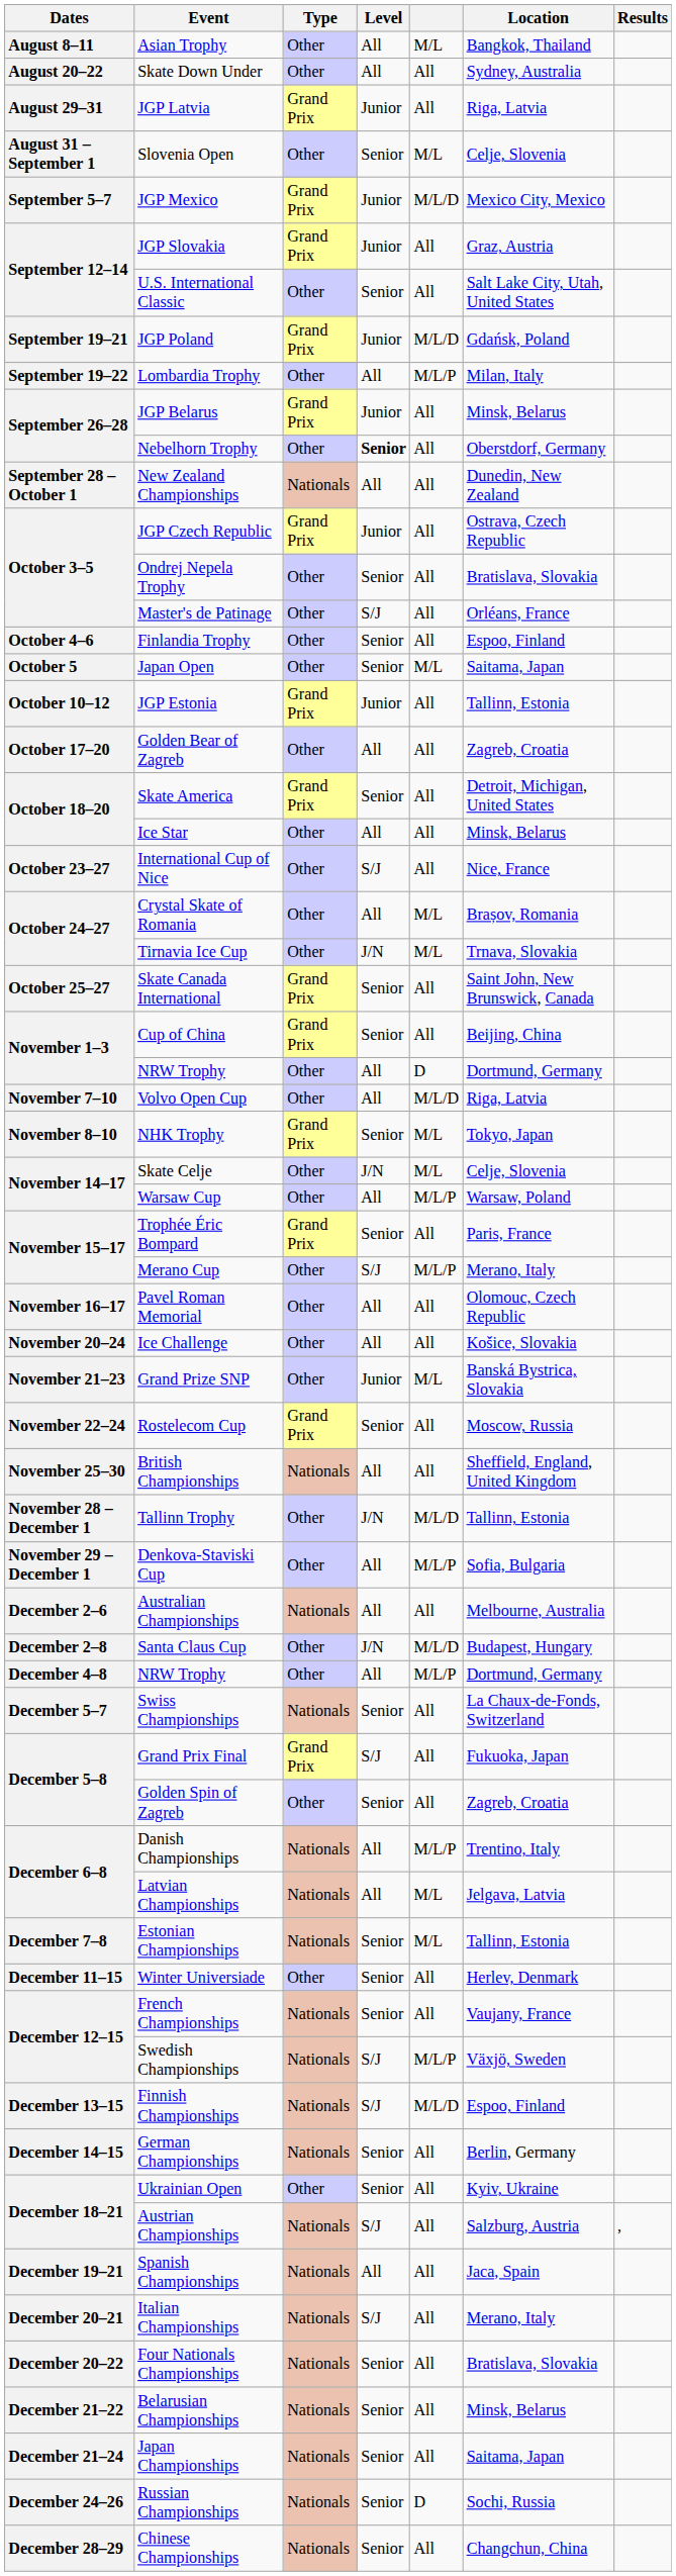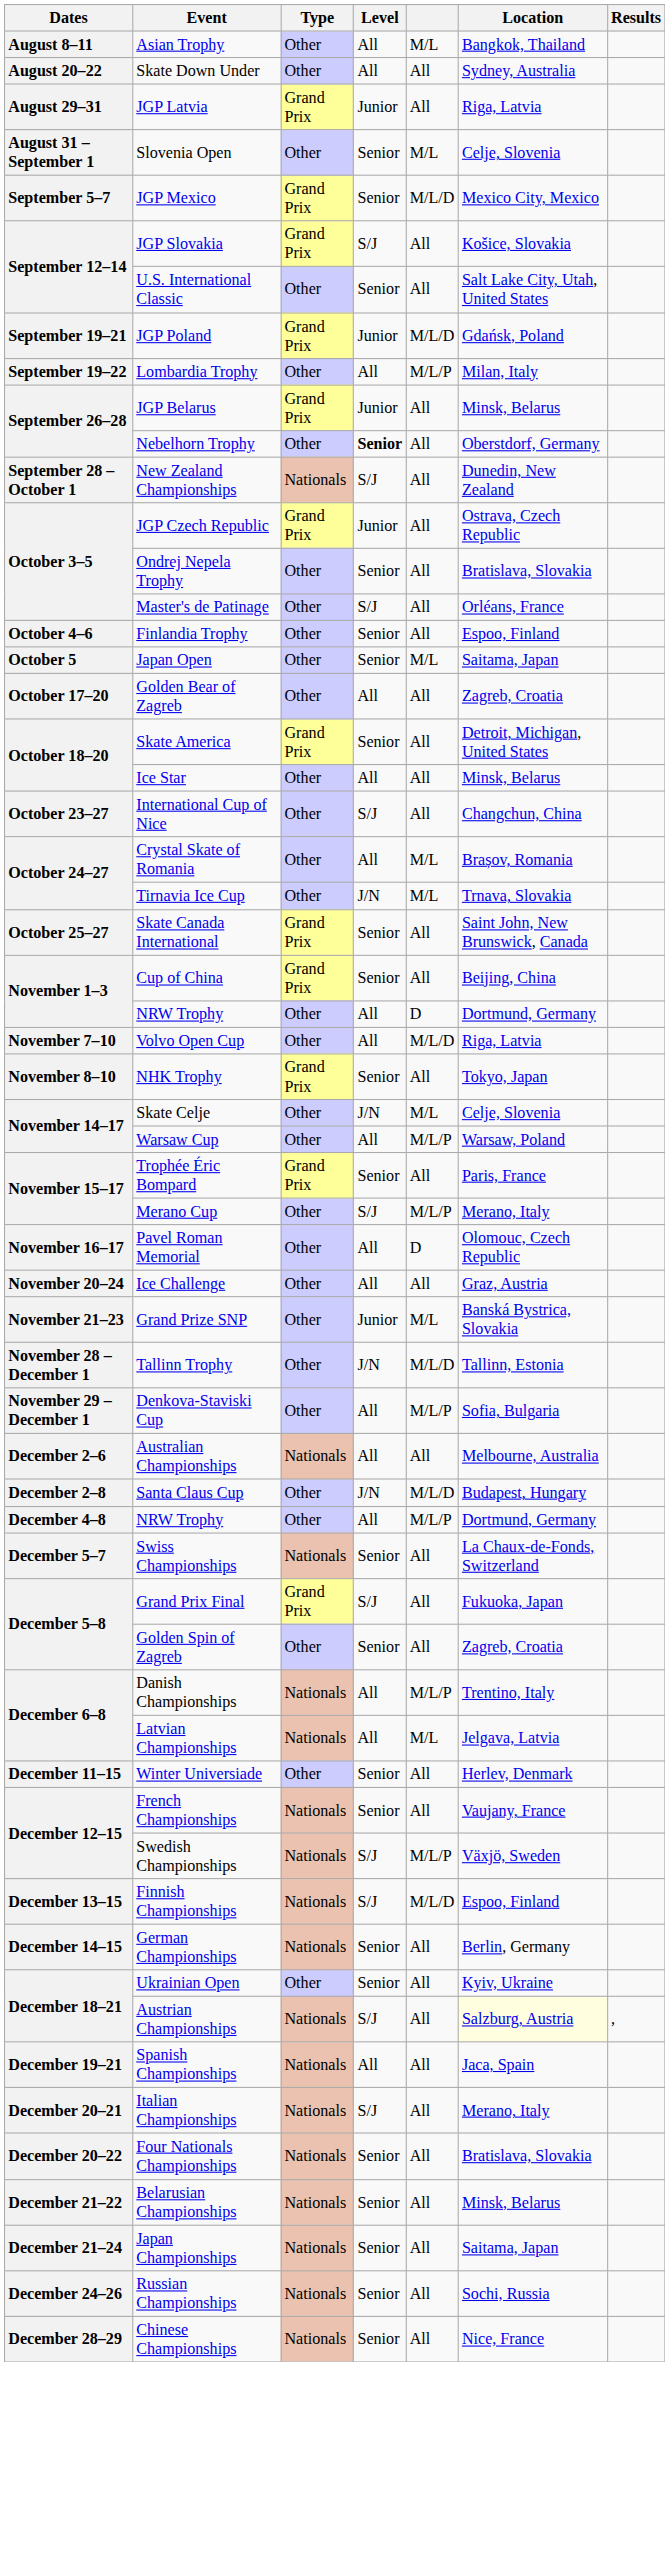 <table class="wikitable sortable" style="text-align:left; font-size:95%; width:100%">
 <tr>
 <th scope="col">Dates</th>
 <th scope="col">Event</th>
 <th scope="col">Type</th>
 <th scope="col" class="unsortable">Level</th>
 <th scope="col" class="unsortable"></th>
 <th scope="col" class="unsortable">Location</th>
 <th scope="col" class="unsortable">Results</th>
 </tr>
 <tr>
 <th scope="row" style="text-align:left">August 8–11</th>
 <td><a href='#'>Asian Trophy</a></td>
 <td bgcolor="ccccff">Other</td>
 <td>All</td>
 <td>M/L</td>
 <td><a href='#'>Bangkok, Thailand</a></td>
 <td></td>
 </tr>
 <tr>
 <th scope="row" style="text-align:left">August 20–22</th>
 <td>Skate Down Under</td>
 <td bgcolor="ccccff">Other</td>
 <td>All</td>
 <td>All</td>
 <td><a href='#'>Sydney, Australia</a></td>
 <td></td>
 </tr>
 <tr>
 <th scope="row" style="text-align:left">August 29–31</th>
 <td><a href='#'>JGP Latvia</a></td>
 <td bgcolor="FFFF99">Grand Prix</td>
 <td>Junior</td>
 <td>All</td>
 <td><a href='#'>Riga, Latvia</a></td>
 <td></td>
 </tr>
 <tr>
 <th scope="row" style="text-align:left">August 31 – September 1</th>
 <td>Slovenia Open</td>
 <td bgcolor="ccccff">Other</td>
 <td>Senior</td>
 <td>M/L</td>
 <td><a href='#'>Celje, Slovenia</a></td>
 <td></td>
 </tr>
 <tr>
 <th scope="row" style="text-align:left">September 5–7</th>
 <td><a href='#'>JGP Mexico</a></td>
 <td bgcolor="FFFF99">Grand Prix</td>
-<td>Junior</td>
+<td>Senior</td>
 <td>M/L/D</td>
 <td><a href='#'>Mexico City, Mexico</a></td>
 <td></td>
 </tr>
 <tr>
 <th scope="row" style="text-align:left" rowspan="2">September 12–14</th>
 <td><a href='#'>JGP Slovakia</a></td>
 <td bgcolor="FFFF99">Grand Prix</td>
-<td>Junior</td>
+<td>S/J</td>
 <td>All</td>
-<td><a href='#'>Graz, Austria</a></td>
+<td><a href='#'>Košice, Slovakia</a></td>
 <td></td>
 </tr>
 <tr>
 <td><a href='#'>U.S. International Classic</a></td>
 <td bgcolor="ccccff">Other</td>
 <td>Senior</td>
 <td>All</td>
 <td><a href='#'>Salt Lake City, Utah</a>, <a href='#'>United States</a></td>
 <td></td>
 </tr>
 <tr>
 <th scope="row" style="text-align:left">September 19–21</th>
 <td><a href='#'>JGP Poland</a></td>
 <td bgcolor="FFFF99">Grand Prix</td>
 <td>Junior</td>
 <td>M/L/D</td>
 <td><a href='#'>Gdańsk, Poland</a></td>
 <td></td>
 </tr>
 <tr>
 <th scope="row" style="text-align:left">September 19–22</th>
 <td><a href='#'>Lombardia Trophy</a></td>
 <td bgcolor="ccccff">Other</td>
 <td>All</td>
 <td>M/L/P</td>
 <td><a href='#'>Milan, Italy</a></td>
 <td></td>
 </tr>
 <tr>
 <th scope="row" style="text-align:left" rowspan="2">September 26–28</th>
 <td><a href='#'>JGP Belarus</a></td>
 <td bgcolor="FFFF99">Grand Prix</td>
 <td>Junior</td>
 <td>All</td>
 <td><a href='#'>Minsk, Belarus</a></td>
 <td></td>
 </tr>
 <tr>
 <td><a href='#'>Nebelhorn Trophy</a></td>
 <td bgcolor="ccccff">Other</td>
 <td><strong>Senior</strong></td>
 <td>All</td>
 <td><a href='#'>Oberstdorf, Germany</a></td>
 <td></td>
 </tr>
 <tr>
 <th scope="row" style="text-align:left">September 28 – October 1</th>
 <td><a href='#'>New Zealand Championships</a></td>
 <td bgcolor="EBC2AF">Nationals</td>
-<td>All</td>
+<td>S/J</td>
 <td>All</td>
 <td><a href='#'>Dunedin, New Zealand</a></td>
 <td></td>
 </tr>
 <tr>
 <th scope="row" style="text-align:left" rowspan="3">October 3–5</th>
 <td><a href='#'>JGP Czech Republic</a></td>
 <td bgcolor="FFFF99">Grand Prix</td>
 <td>Junior</td>
 <td>All</td>
 <td><a href='#'>Ostrava, Czech Republic</a></td>
 <td></td>
 </tr>
 <tr>
 <td><a href='#'>Ondrej Nepela Trophy</a></td>
 <td bgcolor="ccccff">Other</td>
 <td>Senior</td>
 <td>All</td>
 <td><a href='#'>Bratislava, Slovakia</a></td>
 <td></td>
 </tr>
 <tr>
 <td><a href='#'>Master's de Patinage</a></td>
 <td bgcolor="ccccff">Other</td>
 <td>S/J</td>
 <td>All</td>
 <td><a href='#'>Orléans, France</a></td>
 <td></td>
 </tr>
 <tr>
 <th scope="row" style="text-align:left">October 4–6</th>
 <td><a href='#'>Finlandia Trophy</a></td>
 <td bgcolor="ccccff">Other</td>
 <td>Senior</td>
 <td>All</td>
 <td><a href='#'>Espoo, Finland</a></td>
 <td></td>
 </tr>
 <tr>
 <th scope="row" style="text-align:left">October 5</th>
 <td><a href='#'>Japan Open</a></td>
 <td bgcolor="ccccff">Other</td>
 <td>Senior</td>
 <td>M/L</td>
 <td><a href='#'>Saitama, Japan</a></td>
 <td></td>
 </tr>
 <tr>
-<th scope="row" style="text-align:left">October 10–12</th>
-<td><a href='#'>JGP Estonia</a></td>
-<td bgcolor="FFFF99">Grand Prix</td>
-<td>Junior</td>
-<td>All</td>
-<td><a href='#'>Tallinn, Estonia</a></td>
-<td></td>
-</tr>
-<tr>
 <th scope="row" style="text-align:left">October 17–20</th>
 <td><a href='#'>Golden Bear of Zagreb</a></td>
 <td bgcolor="ccccff">Other</td>
 <td>All</td>
 <td>All</td>
 <td><a href='#'>Zagreb, Croatia</a></td>
 <td></td>
 </tr>
 <tr>
 <th scope="row" style="text-align:left" rowspan="2">October 18–20</th>
 <td><a href='#'>Skate America</a></td>
 <td bgcolor="FFFF99">Grand Prix</td>
 <td>Senior</td>
 <td>All</td>
 <td><a href='#'>Detroit, Michigan</a>, <a href='#'>United States</a></td>
 <td></td>
 </tr>
 <tr>
 <td><a href='#'>Ice Star</a></td>
 <td bgcolor="ccccff">Other</td>
 <td>All</td>
 <td>All</td>
 <td><a href='#'>Minsk, Belarus</a></td>
 <td></td>
 </tr>
 <tr>
 <th scope="row" style="text-align:left">October 23–27</th>
 <td><a href='#'>International Cup of Nice</a></td>
 <td bgcolor="ccccff">Other</td>
 <td>S/J</td>
 <td>All</td>
-<td><a href='#'>Nice, France</a></td>
+<td><a href='#'>Changchun, China</a></td>
 <td></td>
 </tr>
 <tr>
 <th scope="row" style="text-align:left" rowspan="2">October 24–27</th>
 <td><a href='#'>Crystal Skate of Romania</a></td>
 <td bgcolor="ccccff">Other</td>
 <td>All</td>
 <td>M/L</td>
 <td><a href='#'>Brașov, Romania</a></td>
 <td></td>
 </tr>
 <tr>
 <td><a href='#'>Tirnavia Ice Cup</a></td>
 <td bgcolor="ccccff">Other</td>
 <td>J/N</td>
 <td>M/L</td>
 <td><a href='#'>Trnava, Slovakia</a></td>
 <td> </td>
 </tr>
 <tr>
 <th scope="row" style="text-align:left">October 25–27</th>
 <td><a href='#'>Skate Canada International</a></td>
 <td bgcolor="FFFF99">Grand Prix</td>
 <td>Senior</td>
 <td>All</td>
 <td><a href='#'>Saint John, New Brunswick</a>, <a href='#'>Canada</a></td>
 <td></td>
 </tr>
 <tr>
 <th rowspan="2" scope="row" style="text-align:left">November 1–3</th>
 <td><a href='#'>Cup of China</a></td>
 <td bgcolor="FFFF99">Grand Prix</td>
 <td>Senior</td>
 <td>All</td>
 <td><a href='#'>Beijing, China</a></td>
 <td></td>
 </tr>
 <tr>
 <td><a href='#'>NRW Trophy</a></td>
 <td bgcolor="ccccff">Other</td>
 <td>All</td>
 <td>D</td>
 <td><a href='#'>Dortmund, Germany</a></td>
 <td></td>
 </tr>
 <tr>
 <th scope="row" style="text-align:left">November 7–10</th>
 <td><a href='#'>Volvo Open Cup</a></td>
 <td bgcolor="ccccff">Other</td>
 <td>All</td>
 <td>M/L/D</td>
 <td><a href='#'>Riga, Latvia</a></td>
 <td></td>
 </tr>
 <tr>
 <th scope="row" style="text-align:left">November 8–10</th>
 <td><a href='#'>NHK Trophy</a></td>
 <td bgcolor="FFFF99">Grand Prix</td>
 <td>Senior</td>
-<td>M/L</td>
+<td>All</td>
 <td><a href='#'>Tokyo, Japan</a></td>
 <td></td>
 </tr>
 <tr>
 <th scope="row" style="text-align:left" rowspan="2">November 14–17</th>
 <td>Skate Celje</td>
 <td bgcolor="ccccff">Other</td>
 <td>J/N</td>
 <td>M/L</td>
 <td><a href='#'>Celje, Slovenia</a></td>
 <td></td>
 </tr>
 <tr>
 <td><a href='#'>Warsaw Cup</a></td>
 <td bgcolor="ccccff">Other</td>
 <td>All</td>
 <td>M/L/P</td>
 <td><a href='#'>Warsaw, Poland</a></td>
 <td></td>
 </tr>
 <tr>
 <th scope="row" style="text-align:left" rowspan="2">November 15–17</th>
 <td><a href='#'>Trophée Éric Bompard</a></td>
 <td bgcolor="FFFF99">Grand Prix</td>
 <td>Senior</td>
 <td>All</td>
 <td><a href='#'>Paris, France</a></td>
 <td></td>
 </tr>
 <tr>
 <td><a href='#'>Merano Cup</a></td>
 <td bgcolor="ccccff">Other</td>
 <td>S/J</td>
 <td>M/L/P</td>
 <td><a href='#'>Merano, Italy</a></td>
 <td></td>
 </tr>
 <tr>
 <th scope="row" style="text-align:left">November 16–17</th>
 <td><a href='#'>Pavel Roman Memorial</a></td>
 <td bgcolor="ccccff">Other</td>
 <td>All</td>
-<td>All</td>
+<td>D</td>
 <td><a href='#'>Olomouc, Czech Republic</a></td>
 <td></td>
 </tr>
 <tr>
 <th scope="row" style="text-align:left">November 20–24</th>
 <td><a href='#'>Ice Challenge</a></td>
 <td bgcolor="ccccff">Other</td>
 <td>All</td>
 <td>All</td>
-<td><a href='#'>Košice, Slovakia</a></td>
+<td><a href='#'>Graz, Austria</a></td>
 <td></td>
 </tr>
 <tr>
 <th scope="row" style="text-align:left">November 21–23</th>
 <td><a href='#'>Grand Prize SNP</a></td>
 <td bgcolor="ccccff">Other</td>
 <td>Junior</td>
 <td>M/L</td>
 <td><a href='#'>Banská Bystrica, Slovakia</a></td>
-<td></td>
-</tr>
-<tr>
-<th scope="row" style="text-align:left">November 22–24</th>
-<td><a href='#'>Rostelecom Cup</a></td>
-<td bgcolor="FFFF99">Grand Prix</td>
-<td>Senior</td>
-<td>All</td>
-<td><a href='#'>Moscow, Russia</a></td>
-<td></td>
-</tr>
-<tr>
-<th scope="row" style="text-align:left">November 25–30</th>
-<td><a href='#'>British Championships</a></td>
-<td bgcolor="EBC2AF">Nationals</td>
-<td>All</td>
-<td>All</td>
-<td><a href='#'>Sheffield, England</a>, <a href='#'>United Kingdom</a></td>
 <td></td>
 </tr>
 <tr>
 <th scope="row" style="text-align:left">November 28 – December 1</th>
 <td><a href='#'>Tallinn Trophy</a></td>
 <td bgcolor="ccccff">Other</td>
 <td>J/N</td>
 <td>M/L/D</td>
 <td><a href='#'>Tallinn, Estonia</a></td>
 <td></td>
 </tr>
 <tr>
 <th scope="row" style="text-align:left">November 29 – December 1</th>
 <td><a href='#'>Denkova-Staviski Cup</a></td>
 <td bgcolor="ccccff">Other</td>
 <td>All</td>
 <td>M/L/P</td>
 <td><a href='#'>Sofia, Bulgaria</a></td>
 <td></td>
 </tr>
 <tr>
 <th scope="row" style="text-align:left">December 2–6</th>
 <td><a href='#'>Australian Championships</a></td>
 <td bgcolor="EBC2AF">Nationals</td>
 <td>All</td>
 <td>All</td>
 <td><a href='#'>Melbourne, Australia</a></td>
 <td></td>
 </tr>
 <tr>
 <th scope="row" style="text-align:left">December 2–8</th>
 <td><a href='#'>Santa Claus Cup</a></td>
 <td bgcolor="ccccff">Other</td>
 <td>J/N</td>
 <td>M/L/D</td>
 <td><a href='#'>Budapest, Hungary</a></td>
 <td></td>
 </tr>
 <tr>
 <th scope="row" style="text-align:left">December 4–8</th>
 <td><a href='#'>NRW Trophy</a></td>
 <td bgcolor="ccccff">Other</td>
 <td>All</td>
 <td>M/L/P</td>
 <td><a href='#'>Dortmund, Germany</a></td>
 <td></td>
 </tr>
 <tr>
 <th scope="row" style="text-align:left">December 5–7</th>
 <td><a href='#'>Swiss Championships</a></td>
 <td bgcolor="EBC2AF">Nationals</td>
 <td>Senior</td>
 <td>All</td>
 <td><a href='#'>La Chaux-de-Fonds, Switzerland</a></td>
 <td></td>
 </tr>
 <tr>
 <th scope="row" style="text-align:left" rowspan="2">December 5–8</th>
 <td><a href='#'>Grand Prix Final</a></td>
 <td bgcolor="FFFF99">Grand Prix</td>
 <td>S/J</td>
 <td>All</td>
 <td><a href='#'>Fukuoka, Japan</a></td>
 <td></td>
 </tr>
 <tr>
 <td><a href='#'>Golden Spin of Zagreb</a></td>
 <td bgcolor="ccccff">Other</td>
 <td>Senior</td>
 <td>All</td>
 <td><a href='#'>Zagreb, Croatia</a></td>
 <td></td>
 </tr>
 <tr>
 <th scope="row" style="text-align:left" rowspan="2">December 6–8</th>
 <td>Danish Championships</td>
 <td bgcolor="EBC2AF">Nationals</td>
 <td>All</td>
 <td>M/L/P</td>
 <td><a href='#'>Trentino, Italy</a></td>
 <td></td>
 </tr>
 <tr>
 <td><a href='#'>Latvian Championships</a></td>
 <td bgcolor="EBC2AF">Nationals</td>
 <td>All</td>
 <td>M/L</td>
 <td><a href='#'>Jelgava, Latvia</a></td>
 <td></td>
 </tr>
 <tr>
-<th scope="row" style="text-align:left">December 7–8</th>
-<td><a href='#'>Estonian Championships</a></td>
-<td bgcolor="EBC2AF">Nationals</td>
-<td>Senior</td>
-<td>M/L</td>
-<td><a href='#'>Tallinn, Estonia</a></td>
-<td></td>
-</tr>
-<tr>
 <th scope="row" style="text-align:left">December 11–15</th>
 <td><a href='#'>Winter Universiade</a></td>
 <td bgcolor="ccccff">Other</td>
 <td>Senior</td>
 <td>All</td>
 <td><a href='#'>Herlev, Denmark</a></td>
 <td></td>
 </tr>
 <tr>
 <th scope="row" style="text-align:left" rowspan="2">December 12–15</th>
 <td><a href='#'>French Championships</a></td>
 <td bgcolor="EBC2AF">Nationals</td>
 <td>Senior</td>
 <td>All</td>
 <td><a href='#'>Vaujany, France</a></td>
 <td></td>
 </tr>
 <tr>
 <td>Swedish Championships</td>
 <td bgcolor="EBC2AF">Nationals</td>
 <td>S/J</td>
 <td>M/L/P</td>
 <td><a href='#'>Växjö, Sweden</a></td>
 <td></td>
 </tr>
 <tr>
 <th scope="row" style="text-align:left">December 13–15</th>
 <td><a href='#'>Finnish Championships</a></td>
 <td bgcolor="EBC2AF">Nationals</td>
 <td>S/J</td>
 <td>M/L/D</td>
 <td><a href='#'>Espoo, Finland</a></td>
 <td> </td>
 </tr>
 <tr>
 <th scope="row" style="text-align:left">December 14–15</th>
 <td><a href='#'>German Championships</a></td>
 <td bgcolor="EBC2AF">Nationals</td>
 <td>Senior</td>
 <td>All</td>
 <td><a href='#'>Berlin</a>, Germany</td>
 <td></td>
 </tr>
 <tr>
 <th scope="row" style="text-align:left" rowspan="2">December 18–21</th>
 <td><a href='#'>Ukrainian Open</a></td>
 <td bgcolor="ccccff">Other</td>
 <td>Senior</td>
 <td>All</td>
 <td><a href='#'>Kyiv, Ukraine</a></td>
 <td></td>
 </tr>
 <tr>
 <td><a href='#'>Austrian Championships</a></td>
 <td bgcolor="EBC2AF">Nationals</td>
 <td>S/J</td>
 <td>All</td>
-<td><a href='#'>Salzburg, Austria</a></td>
+<td style="background: lightyellow;"><a href='#'>Salzburg, Austria</a></td>
 <td>, </td>
 </tr>
 <tr>
 <th scope="row" style="text-align:left">December 19–21</th>
 <td><a href='#'>Spanish Championships</a></td>
 <td bgcolor="EBC2AF">Nationals</td>
 <td>All</td>
 <td>All</td>
 <td><a href='#'>Jaca, Spain</a></td>
 <td></td>
 </tr>
 <tr>
 <th scope="row" style="text-align:left">December 20–21</th>
 <td><a href='#'>Italian Championships</a></td>
 <td bgcolor="EBC2AF">Nationals</td>
 <td>S/J</td>
 <td>All</td>
 <td><a href='#'>Merano, Italy</a></td>
 <td></td>
 </tr>
 <tr>
 <th scope="row" style="text-align:left">December 20–22</th>
 <td><a href='#'>Four Nationals Championships</a></td>
 <td bgcolor="EBC2AF">Nationals</td>
 <td>Senior</td>
 <td>All</td>
 <td><a href='#'>Bratislava, Slovakia</a></td>
 <td> </td>
 </tr>
 <tr>
 <th scope="row" style="text-align:left">December 21–22</th>
 <td><a href='#'>Belarusian Championships</a></td>
 <td bgcolor="EBC2AF">Nationals</td>
 <td>Senior</td>
 <td>All</td>
 <td><a href='#'>Minsk, Belarus</a></td>
 <td></td>
 </tr>
 <tr>
 <th scope="row" style="text-align:left">December 21–24</th>
 <td><a href='#'>Japan Championships</a></td>
 <td bgcolor="EBC2AF">Nationals</td>
 <td>Senior</td>
 <td>All</td>
 <td><a href='#'>Saitama, Japan</a></td>
 <td></td>
 </tr>
 <tr>
 <th scope="row" style="text-align:left">December 24–26</th>
 <td><a href='#'>Russian Championships</a></td>
 <td bgcolor="EBC2AF">Nationals</td>
 <td>Senior</td>
-<td>D</td>
+<td>All</td>
 <td><a href='#'>Sochi, Russia</a></td>
 <td></td>
 </tr>
 <tr>
 <th scope="row" style="text-align:left">December 28–29</th>
 <td><a href='#'>Chinese Championships</a></td>
 <td bgcolor="EBC2AF">Nationals</td>
 <td>Senior</td>
 <td>All</td>
-<td><a href='#'>Changchun, China</a></td>
+<td><a href='#'>Nice, France</a></td>
 <td></td>
 </tr>
 </table>
